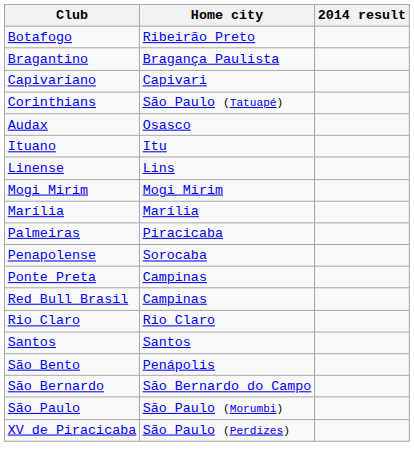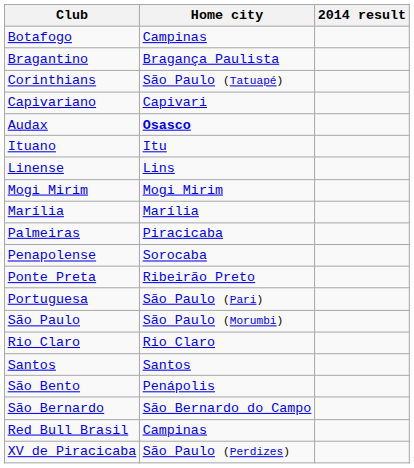 <table class="wikitable sortable" s>
 <tr>
 <th>Club</th>
 <th>Home city</th>
 <th>2014 result</th>
 </tr>
 <tr>
 <td><a href='#'>Botafogo</a></td>
-<td><a href='#'>Ribeirão Preto</a></td>
+<td><a href='#'>Campinas</a></td>
 <td></td>
 </tr>
 <tr>
 <td><a href='#'>Bragantino</a></td>
 <td><a href='#'>Bragança Paulista</a></td>
 <td></td>
 </tr>
 <tr>
+<td><a href='#'>Corinthians</a></td>
+<td><a href='#'>São Paulo</a> <small>(<a href='#'>Tatuapé</a>)</small></td>
+<td></td>
+</tr>
+<tr>
 <td><a href='#'>Capivariano</a></td>
 <td><a href='#'>Capivari</a></td>
 <td></td>
 </tr>
 <tr>
-<td><a href='#'>Corinthians</a></td>
-<td><a href='#'>São Paulo</a> <small>(<a href='#'>Tatuapé</a>)</small></td>
-<td></td>
-</tr>
-<tr>
 <td><a href='#'>Audax</a></td>
-<td><a href='#'>Osasco</a></td>
+<td><strong><a href='#'>Osasco</a></strong></td>
 <td></td>
 </tr>
 <tr>
 <td><a href='#'>Ituano</a></td>
 <td><a href='#'>Itu</a></td>
 <td></td>
 </tr>
 <tr>
 <td><a href='#'>Linense</a></td>
 <td><a href='#'>Lins</a></td>
 <td></td>
 </tr>
 <tr>
 <td><a href='#'>Mogi Mirim</a></td>
 <td><a href='#'>Mogi Mirim</a></td>
 <td></td>
 </tr>
 <tr>
 <td><a href='#'>Marília</a></td>
 <td><a href='#'>Marília</a></td>
 <td></td>
 </tr>
 <tr>
 <td><a href='#'>Palmeiras</a></td>
 <td><a href='#'>Piracicaba</a></td>
 <td></td>
 </tr>
 <tr>
 <td><a href='#'>Penapolense</a></td>
 <td><a href='#'>Sorocaba</a></td>
 <td></td>
 </tr>
 <tr>
 <td><a href='#'>Ponte Preta</a></td>
-<td><a href='#'>Campinas</a></td>
+<td><a href='#'>Ribeirão Preto</a></td>
 <td></td>
 </tr>
 <tr>
-<td><a href='#'>Red Bull Brasil</a></td>
-<td><a href='#'>Campinas</a></td>
+<td><a href='#'>Portuguesa</a></td>
+<td><a href='#'>São Paulo</a> <small>(<a href='#'>Pari</a>)</small></td>
+<td></td>
+</tr>
+<tr>
+<td><a href='#'>São Paulo</a></td>
+<td><a href='#'>São Paulo</a> <small>(<a href='#'>Morumbi</a>)</small></td>
 <td></td>
 </tr>
 <tr>
 <td><a href='#'>Rio Claro</a></td>
 <td><a href='#'>Rio Claro</a></td>
 <td></td>
 </tr>
 <tr>
 <td><a href='#'>Santos</a></td>
 <td><a href='#'>Santos</a></td>
 <td></td>
 </tr>
 <tr>
 <td><a href='#'>São Bento</a></td>
 <td><a href='#'>Penápolis</a></td>
 <td></td>
 </tr>
 <tr>
 <td><a href='#'>São Bernardo</a></td>
 <td><a href='#'>São Bernardo do Campo</a></td>
 <td></td>
 </tr>
 <tr>
-<td><a href='#'>São Paulo</a></td>
-<td><a href='#'>São Paulo</a> <small>(<a href='#'>Morumbi</a>)</small></td>
+<td><a href='#'>Red Bull Brasil</a></td>
+<td><a href='#'>Campinas</a></td>
 <td></td>
 </tr>
 <tr>
 <td><a href='#'>XV de Piracicaba</a></td>
 <td><a href='#'>São Paulo</a> <small>(<a href='#'>Perdizes</a>)</small></td>
 <td></td>
 </tr>
 </table>
